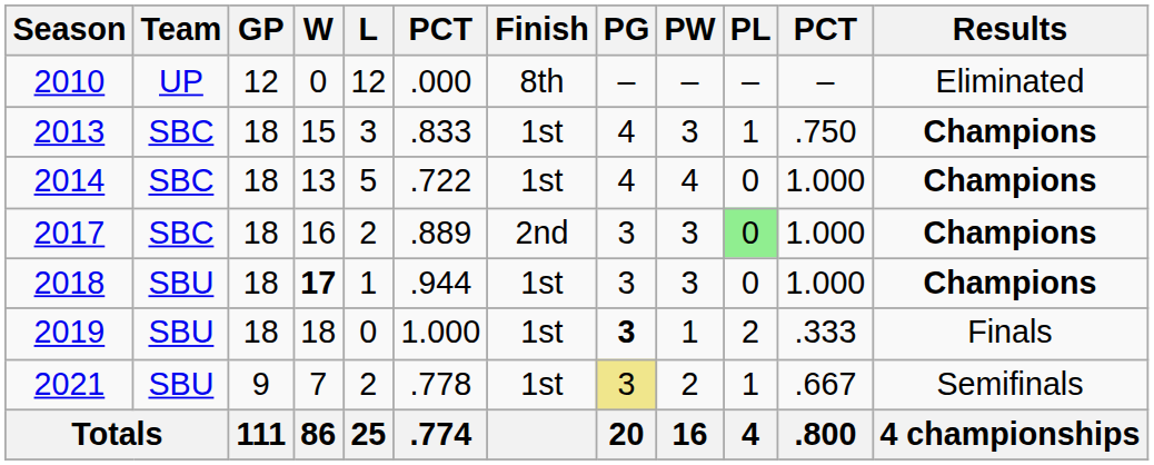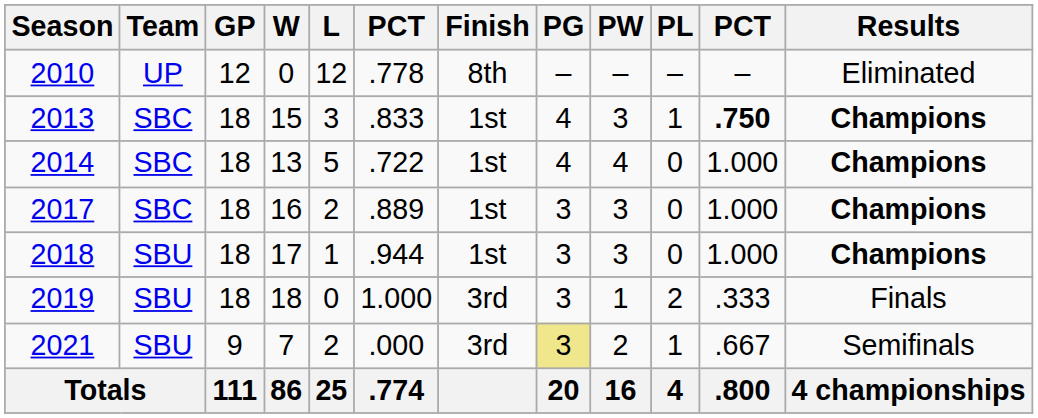 <table class=wikitable style="text-align:center">
 <tr>
 <th>Season</th>
 <th>Team</th>
 <th>GP</th>
 <th>W</th>
 <th>L</th>
 <th>PCT</th>
 <th>Finish</th>
 <th>PG</th>
 <th>PW</th>
 <th>PL</th>
 <th>PCT</th>
 <th>Results</th>
 </tr>
 <tr>
 <td><a href='#'>2010</a></td>
 <td><a href='#'>UP</a></td>
 <td>12</td>
 <td>0</td>
 <td>12</td>
-<td>.000</td>
+<td>.778</td>
 <td>8th</td>
 <td>–</td>
 <td>–</td>
 <td>–</td>
 <td>–</td>
 <td>Eliminated</td>
 </tr>
 <tr>
 <td><a href='#'>2013</a></td>
 <td><a href='#'>SBC</a></td>
 <td>18</td>
 <td>15</td>
 <td>3</td>
 <td>.833</td>
 <td>1st</td>
 <td>4</td>
 <td>3</td>
 <td>1</td>
-<td>.750</td>
+<td><strong>.750</strong></td>
 <td><strong>Champions</strong></td>
 </tr>
 <tr>
 <td><a href='#'>2014</a></td>
 <td><a href='#'>SBC</a></td>
 <td>18</td>
 <td>13</td>
 <td>5</td>
 <td>.722</td>
 <td>1st</td>
 <td>4</td>
 <td>4</td>
 <td>0</td>
 <td>1.000</td>
 <td><strong>Champions</strong></td>
 </tr>
 <tr>
 <td><a href='#'>2017</a></td>
 <td><a href='#'>SBC</a></td>
 <td>18</td>
 <td>16</td>
 <td>2</td>
 <td>.889</td>
-<td>2nd</td>
+<td>1st</td>
 <td>3</td>
 <td>3</td>
-<td style="background: lightgreen;">0</td>
+<td>0</td>
 <td>1.000</td>
 <td><strong>Champions</strong></td>
 </tr>
 <tr>
 <td><a href='#'>2018</a></td>
 <td><a href='#'>SBU</a></td>
 <td>18</td>
-<td><strong>17</strong></td>
+<td>17</td>
 <td>1</td>
 <td>.944</td>
 <td>1st</td>
 <td>3</td>
 <td>3</td>
 <td>0</td>
 <td>1.000</td>
 <td><strong>Champions</strong></td>
 </tr>
 <tr>
 <td><a href='#'>2019</a></td>
 <td><a href='#'>SBU</a></td>
 <td>18</td>
 <td>18</td>
 <td>0</td>
 <td>1.000</td>
-<td>1st</td>
-<td><strong>3</strong></td>
+<td>3rd</td>
+<td>3</td>
 <td>1</td>
 <td>2</td>
 <td>.333</td>
 <td>Finals</td>
 </tr>
 <tr>
 <td><a href='#'>2021</a></td>
 <td><a href='#'>SBU</a></td>
 <td>9</td>
 <td>7</td>
 <td>2</td>
-<td>.778</td>
-<td>1st</td>
+<td>.000</td>
+<td>3rd</td>
 <td style="background: khaki;">3</td>
 <td>2</td>
 <td>1</td>
 <td>.667</td>
 <td>Semifinals</td>
 </tr>
 <tr>
 <th colspan="2">Totals</th>
 <th>111</th>
 <th>86</th>
 <th>25</th>
 <th>.774</th>
 <th></th>
 <th>20</th>
 <th>16</th>
 <th>4</th>
 <th>.800</th>
 <th>4 championships</th>
 </tr>
 </table>
